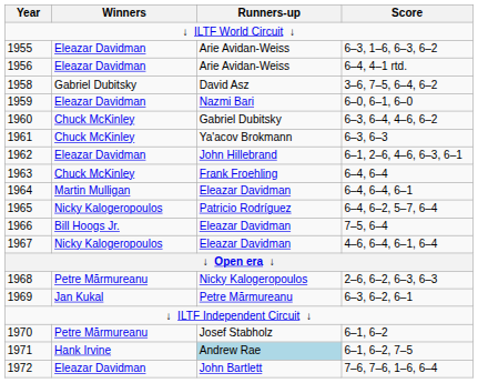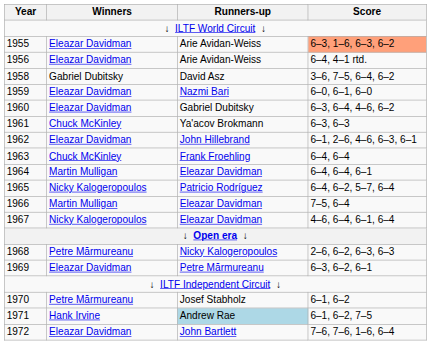 <table class="wikitable">
 <tr>
 <th style="width:60px">Year</th>
 <th style="width:200px">Winners</th>
 <th style="width:200px">Runners-up</th>
 <th style="width:180px" class="unsortable">Score</th>
 </tr>
 <tr>
 <td colspan=4 align=center>↓  <a href='#'>ILTF World Circuit</a>  ↓</td>
 </tr>
 <tr>
 <td>1955</td>
 <td> <a href='#'>Eleazar Davidman</a></td>
 <td> Arie Avidan-Weiss</td>
-<td>6–3, 1–6, 6–3, 6–2</td>
+<td style="background: lightsalmon;">6–3, 1–6, 6–3, 6–2</td>
 </tr>
 <tr>
 <td>1956</td>
 <td> <a href='#'>Eleazar Davidman</a></td>
 <td> Arie Avidan-Weiss</td>
 <td>6–4, 4–1 rtd.</td>
 </tr>
 <tr>
 <td>1958</td>
 <td> Gabriel Dubitsky</td>
 <td> David Asz</td>
 <td>3–6, 7–5, 6–4, 6–2</td>
 </tr>
 <tr>
 <td>1959</td>
 <td> <a href='#'>Eleazar Davidman</a></td>
 <td> <a href='#'>Nazmi Bari</a></td>
 <td>6–0, 6–1, 6–0</td>
 </tr>
 <tr>
 <td>1960</td>
-<td> <a href='#'>Chuck McKinley</a></td>
+<td> <a href='#'>Eleazar Davidman</a></td>
 <td> Gabriel Dubitsky</td>
 <td>6–3, 6–4, 4–6, 6–2</td>
 </tr>
 <tr>
 <td>1961</td>
 <td> <a href='#'>Chuck McKinley</a></td>
 <td> Ya'acov Brokmann</td>
 <td>6–3, 6–3</td>
 </tr>
 <tr>
 <td>1962</td>
 <td> <a href='#'>Eleazar Davidman</a></td>
 <td> <a href='#'>John Hillebrand</a></td>
 <td>6–1, 2–6, 4–6, 6–3, 6–1</td>
 </tr>
 <tr>
 <td>1963</td>
 <td> <a href='#'>Chuck McKinley</a></td>
 <td> <a href='#'>Frank Froehling</a></td>
 <td>6–4, 6–4</td>
 </tr>
 <tr>
 <td>1964</td>
 <td> <a href='#'>Martin Mulligan</a></td>
 <td> <a href='#'>Eleazar Davidman</a></td>
 <td>6–4, 6–4, 6–1</td>
 </tr>
 <tr>
 <td>1965</td>
 <td> <a href='#'>Nicky Kalogeropoulos</a></td>
 <td> <a href='#'>Patricio Rodríguez</a></td>
 <td>6–4, 6–2, 5–7, 6–4</td>
 </tr>
 <tr>
 <td>1966</td>
-<td> <a href='#'>Bill Hoogs Jr.</a></td>
+<td> <a href='#'>Martin Mulligan</a></td>
 <td> <a href='#'>Eleazar Davidman</a></td>
 <td>7–5, 6–4</td>
 </tr>
 <tr>
 <td>1967</td>
 <td> <a href='#'>Nicky Kalogeropoulos</a></td>
 <td> <a href='#'>Eleazar Davidman</a></td>
 <td>4–6, 6–4, 6–1, 6–4</td>
 </tr>
 <tr>
 <th colspan=4 align=center>↓  <a href='#'>Open era</a>  ↓</th>
 </tr>
 <tr>
 <td>1968</td>
 <td> <a href='#'>Petre Mărmureanu</a></td>
 <td> <a href='#'>Nicky Kalogeropoulos</a></td>
 <td>2–6, 6–2, 6–3, 6–3</td>
 </tr>
 <tr>
 <td>1969</td>
-<td> <a href='#'>Jan Kukal</a></td>
+<td> <a href='#'>Eleazar Davidman</a></td>
 <td> <a href='#'>Petre Mărmureanu</a></td>
 <td>6–3, 6–2, 6–1</td>
 </tr>
 <tr>
 <td colspan=4 align=center>↓  <a href='#'>ILTF Independent Circuit</a>  ↓</td>
 </tr>
 <tr>
 <td>1970</td>
 <td> <a href='#'>Petre Mărmureanu</a></td>
 <td> Josef Stabholz</td>
 <td>6–1, 6–2</td>
 </tr>
 <tr>
 <td>1971</td>
 <td> <a href='#'>Hank Irvine</a></td>
 <td style="background: lightblue;"> Andrew Rae</td>
 <td>6–1, 6–2, 7–5</td>
 </tr>
 <tr>
 <td>1972</td>
 <td> <a href='#'>Eleazar Davidman</a></td>
 <td> <a href='#'>John Bartlett</a></td>
 <td>7–6, 7–6, 1–6, 6–4</td>
 </tr>
 </table>
